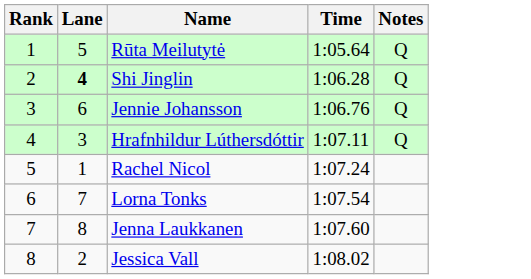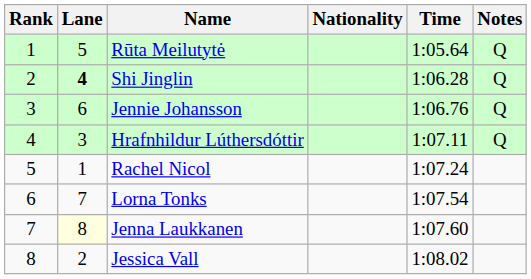 <table class="wikitable sortable" style="text-align:center">
 <tr>
 <th>Rank</th>
 <th>Lane</th>
 <th>Name</th>
+<th>Nationality</th>
 <th>Time</th>
 <th>Notes</th>
 </tr>
 <tr bgcolor=ccffcc>
 <td>1</td>
 <td>5</td>
 <td align=left><a href='#'>Rūta Meilutytė</a></td>
+<td align=left></td>
 <td>1:05.64</td>
 <td>Q</td>
 </tr>
 <tr bgcolor=ccffcc>
 <td>2</td>
 <td><strong>4</strong></td>
 <td align=left><a href='#'>Shi Jinglin</a></td>
+<td align=left></td>
 <td>1:06.28</td>
 <td>Q</td>
 </tr>
 <tr bgcolor=ccffcc>
 <td>3</td>
 <td>6</td>
 <td align=left><a href='#'>Jennie Johansson</a></td>
+<td align=left></td>
 <td>1:06.76</td>
 <td>Q</td>
 </tr>
 <tr bgcolor=ccffcc>
 <td>4</td>
 <td>3</td>
 <td align=left><a href='#'>Hrafnhildur Lúthersdóttir</a></td>
+<td align=left></td>
 <td>1:07.11</td>
 <td>Q</td>
 </tr>
 <tr>
 <td>5</td>
 <td>1</td>
 <td align=left><a href='#'>Rachel Nicol</a></td>
+<td align=left></td>
 <td>1:07.24</td>
 <td></td>
 </tr>
 <tr>
 <td>6</td>
 <td>7</td>
 <td align=left><a href='#'>Lorna Tonks</a></td>
+<td align=left></td>
 <td>1:07.54</td>
 <td></td>
 </tr>
 <tr>
 <td>7</td>
-<td>8</td>
+<td style="background: lightyellow;">8</td>
 <td align=left><a href='#'>Jenna Laukkanen</a></td>
+<td align=left></td>
 <td>1:07.60</td>
 <td></td>
 </tr>
 <tr>
 <td>8</td>
 <td>2</td>
 <td align=left><a href='#'>Jessica Vall</a></td>
+<td align=left></td>
 <td>1:08.02</td>
 <td></td>
 </tr>
 </table>
